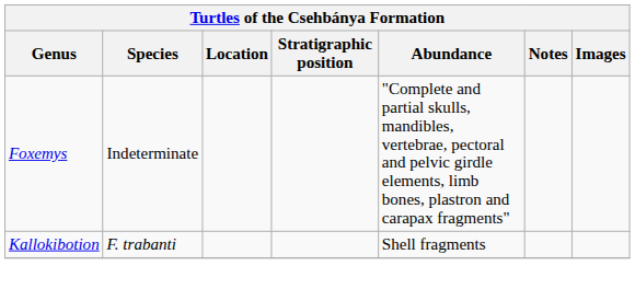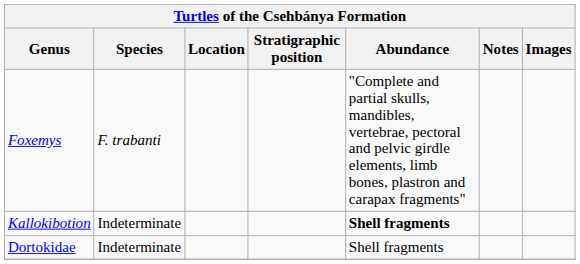 <table class="wikitable">
 <tr>
 <th colspan="7"><a href='#'>Turtles</a> of the <strong>Csehbánya Formation</strong></th>
 </tr>
 <tr>
 <th>Genus</th>
 <th>Species</th>
 <th>Location</th>
 <th>Stratigraphic position</th>
 <th>Abundance</th>
 <th>Notes</th>
 <th>Images</th>
 </tr>
 <tr>
 <td><em><a href='#'>Foxemys</a></em></td>
-<td>Indeterminate</td>
+<td><em>F. trabanti</em></td>
 <td></td>
 <td></td>
 <td>"Complete and partial skulls, mandibles, vertebrae, pectoral and pelvic girdle elements, limb bones, plastron and carapax fragments"</td>
 <td></td>
 <td></td>
 </tr>
 <tr>
 <td><em><a href='#'>Kallokibotion</a></em></td>
-<td><em>F. trabanti</em></td>
+<td>Indeterminate</td>
+<td></td>
+<td></td>
+<td><strong>Shell fragments</strong></td>
+<td></td>
+<td></td>
+</tr>
+<tr>
+<td><a href='#'>Dortokidae</a></td>
+<td>Indeterminate</td>
 <td></td>
 <td></td>
 <td>Shell fragments</td>
 <td></td>
 <td></td>
 </tr>
 <tr>
 </tr>
 </table>
